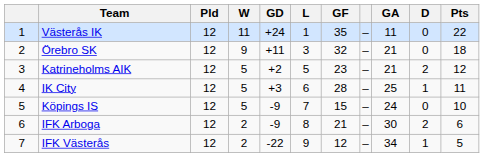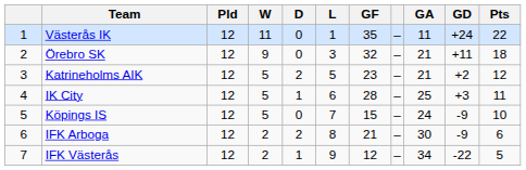 <table class="wikitable" style="text-align: center;">
 <tr>
 <th style="width: 40px;"></th>
 <th style="width: 200px;">Team</th>
 <th style="width: 45px;">Pld</th>
 <th style="width: 35px;">W</th>
-<th style="width: 35px;">GD</th>
+<th style="width: 35px;">D</th>
 <th style="width: 35px;">L</th>
 <th style="width: 45px;">GF</th>
 <th></th>
 <th style="width: 45px;">GA</th>
-<th style="width: 35px;">D</th>
+<th style="width: 35px;">GD</th>
 <th style="width: 45px;">Pts</th>
 </tr>
 <tr style="background: #d2e6ff">
 <td>1</td>
 <td style="text-align: left;"><a href='#'>Västerås IK</a></td>
 <td>12</td>
 <td>11</td>
-<td>+24</td>
+<td>0</td>
 <td>1</td>
 <td>35</td>
 <td>–</td>
 <td>11</td>
-<td>0</td>
+<td>+24</td>
 <td>22</td>
 </tr>
 <tr>
 <td>2</td>
 <td style="text-align: left;"><a href='#'>Örebro SK</a></td>
 <td>12</td>
 <td>9</td>
-<td>+11</td>
+<td>0</td>
 <td>3</td>
 <td>32</td>
 <td>–</td>
 <td>21</td>
-<td>0</td>
+<td>+11</td>
 <td>18</td>
 </tr>
 <tr>
 <td>3</td>
 <td style="text-align: left;"><a href='#'>Katrineholms AIK</a></td>
 <td>12</td>
 <td>5</td>
-<td>+2</td>
+<td>2</td>
 <td>5</td>
 <td>23</td>
 <td>–</td>
 <td>21</td>
-<td>2</td>
+<td>+2</td>
 <td>12</td>
 </tr>
 <tr>
 <td>4</td>
 <td style="text-align: left;"><a href='#'>IK City</a></td>
 <td>12</td>
 <td>5</td>
-<td>+3</td>
+<td>1</td>
 <td>6</td>
 <td>28</td>
 <td>–</td>
 <td>25</td>
-<td>1</td>
+<td>+3</td>
 <td>11</td>
 </tr>
 <tr>
 <td>5</td>
 <td style="text-align: left;"><a href='#'>Köpings IS</a></td>
 <td>12</td>
 <td>5</td>
-<td>-9</td>
+<td>0</td>
 <td>7</td>
 <td>15</td>
 <td>–</td>
 <td>24</td>
-<td>0</td>
+<td>-9</td>
 <td>10</td>
 </tr>
 <tr>
 <td>6</td>
 <td style="text-align: left;"><a href='#'>IFK Arboga</a></td>
 <td>12</td>
 <td>2</td>
-<td>-9</td>
+<td>2</td>
 <td>8</td>
 <td>21</td>
 <td>–</td>
 <td>30</td>
-<td>2</td>
+<td>-9</td>
 <td>6</td>
 </tr>
 <tr>
 <td>7</td>
 <td style="text-align: left;"><a href='#'>IFK Västerås</a></td>
 <td>12</td>
 <td>2</td>
-<td>-22</td>
+<td>1</td>
 <td>9</td>
 <td>12</td>
 <td>–</td>
 <td>34</td>
-<td>1</td>
+<td>-22</td>
 <td>5</td>
 </tr>
 </table>
